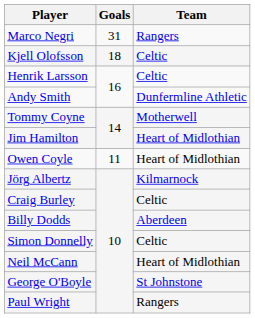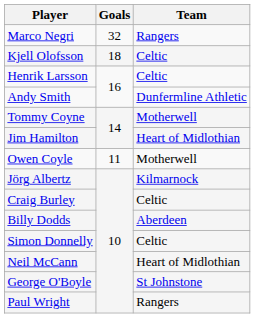 <table class="wikitable">
 <tr>
 <th>Player</th>
 <th>Goals</th>
 <th>Team</th>
 </tr>
 <tr>
 <td> <a href='#'>Marco Negri</a></td>
-<td style="text-align:center">31</td>
+<td style="text-align:center">32</td>
 <td><a href='#'>Rangers</a></td>
 </tr>
 <tr style="background:#F5F5F5">
 <td> <a href='#'>Kjell Olofsson</a></td>
 <td style="text-align:center">18</td>
 <td><a href='#'>Celtic</a></td>
 </tr>
 <tr>
 <td> <a href='#'>Henrik Larsson</a></td>
 <td rowspan="2" style="text-align:center">16</td>
 <td><a href='#'>Celtic</a></td>
 </tr>
 <tr>
 <td> <a href='#'>Andy Smith</a></td>
 <td><a href='#'>Dunfermline Athletic</a></td>
 </tr>
 <tr style="background:#F5F5F5">
 <td> <a href='#'>Tommy Coyne</a></td>
 <td rowspan="2" style="text-align:center">14</td>
 <td><a href='#'>Motherwell</a></td>
 </tr>
 <tr style="background:#F5F5F5">
 <td> <a href='#'>Jim Hamilton</a></td>
 <td><a href='#'>Heart of Midlothian</a></td>
 </tr>
 <tr>
 <td> <a href='#'>Owen Coyle</a></td>
 <td style="text-align:center">11</td>
-<td>Heart of Midlothian</td>
+<td>Motherwell</td>
 </tr>
 <tr style="background:#F5F5F5">
 <td> <a href='#'>Jörg Albertz</a></td>
 <td rowspan="7" style="text-align:center">10</td>
 <td><a href='#'>Kilmarnock</a></td>
 </tr>
 <tr style="background:#F5F5F5">
 <td> <a href='#'>Craig Burley</a></td>
 <td>Celtic</td>
 </tr>
 <tr style="background:#F5F5F5">
 <td> <a href='#'>Billy Dodds</a></td>
 <td><a href='#'>Aberdeen</a></td>
 </tr>
 <tr style="background:#F5F5F5">
 <td> <a href='#'>Simon Donnelly</a></td>
 <td>Celtic</td>
 </tr>
 <tr style="background:#F5F5F5">
 <td> <a href='#'>Neil McCann</a></td>
 <td>Heart of Midlothian</td>
 </tr>
 <tr style="background:#F5F5F5">
 <td> <a href='#'>George O'Boyle</a></td>
 <td><a href='#'>St Johnstone</a></td>
 </tr>
 <tr style="background:#F5F5F5">
 <td> <a href='#'>Paul Wright</a></td>
 <td>Rangers</td>
 </tr>
 </table>
